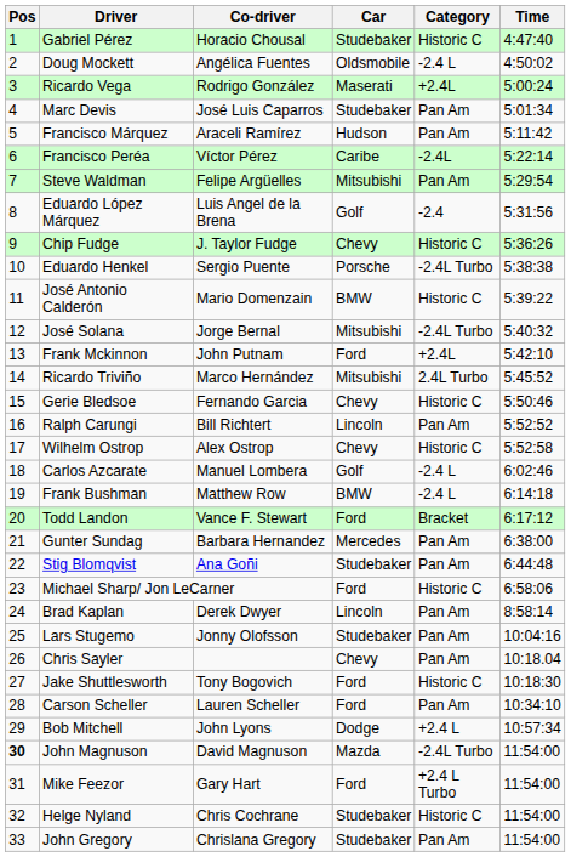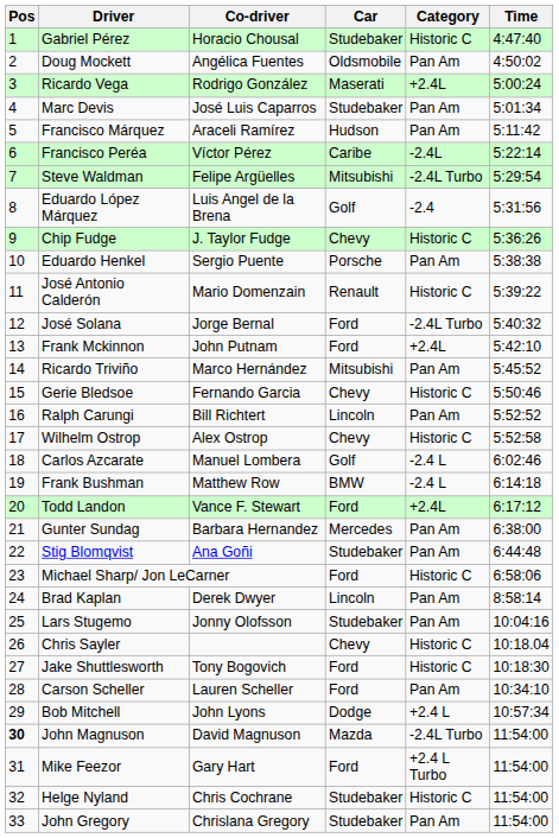 <table class="wikitable">
 <tr>
 <th>Pos</th>
 <th>Driver</th>
 <th>Co-driver</th>
 <th>Car</th>
 <th>Category</th>
 <th>Time</th>
 </tr>
 <tr style="background:#ccffcc;">
 <td>1</td>
 <td> Gabriel Pérez</td>
 <td> Horacio Chousal</td>
 <td>Studebaker</td>
 <td>Historic C</td>
 <td>4:47:40</td>
 </tr>
 <tr>
 <td>2</td>
 <td> Doug Mockett</td>
 <td> Angélica Fuentes</td>
 <td>Oldsmobile</td>
-<td>-2.4 L</td>
+<td>Pan Am</td>
 <td>4:50:02</td>
 </tr>
 <tr style="background:#ccffcc;">
 <td>3</td>
 <td> Ricardo Vega</td>
 <td> Rodrigo González</td>
 <td>Maserati</td>
 <td>+2.4L</td>
 <td>5:00:24</td>
 </tr>
 <tr>
 <td>4</td>
 <td> Marc Devis</td>
 <td> José Luis Caparros</td>
 <td>Studebaker</td>
 <td>Pan Am</td>
 <td>5:01:34</td>
 </tr>
 <tr>
 <td>5</td>
 <td> Francisco Márquez</td>
 <td> Araceli Ramírez</td>
 <td>Hudson</td>
 <td>Pan Am</td>
 <td>5:11:42</td>
 </tr>
 <tr style="background:#ccffcc;">
 <td>6</td>
 <td> Francisco Peréa</td>
 <td> Víctor Pérez</td>
 <td>Caribe</td>
 <td>-2.4L</td>
 <td>5:22:14</td>
 </tr>
 <tr style="background:#ccffcc;">
 <td>7</td>
 <td> Steve Waldman</td>
 <td> Felipe Argüelles</td>
 <td>Mitsubishi</td>
-<td>Pan Am</td>
+<td>-2.4L Turbo</td>
 <td>5:29:54</td>
 </tr>
 <tr>
 <td>8</td>
 <td> Eduardo López Márquez</td>
 <td> Luis Angel de la Brena</td>
 <td>Golf</td>
 <td>-2.4</td>
 <td>5:31:56</td>
 </tr>
 <tr style="background:#ccffcc;">
 <td>9</td>
 <td> Chip Fudge</td>
 <td> J. Taylor Fudge</td>
 <td>Chevy</td>
 <td>Historic C</td>
 <td>5:36:26</td>
 </tr>
 <tr>
 <td>10</td>
 <td> Eduardo Henkel</td>
 <td> Sergio Puente</td>
 <td>Porsche</td>
-<td>-2.4L Turbo</td>
+<td>Pan Am</td>
 <td>5:38:38</td>
 </tr>
 <tr>
 <td>11</td>
 <td> José Antonio Calderón</td>
 <td> Mario Domenzain</td>
-<td>BMW</td>
+<td>Renault</td>
 <td>Historic C</td>
 <td>5:39:22</td>
 </tr>
 <tr>
 <td>12</td>
 <td> José Solana</td>
 <td> Jorge Bernal</td>
-<td>Mitsubishi</td>
+<td>Ford</td>
 <td>-2.4L Turbo</td>
 <td>5:40:32</td>
 </tr>
 <tr>
 <td>13</td>
 <td> Frank Mckinnon</td>
 <td> John Putnam</td>
 <td>Ford</td>
 <td>+2.4L</td>
 <td>5:42:10</td>
 </tr>
 <tr>
 <td>14</td>
 <td> Ricardo Triviño</td>
 <td> Marco Hernández</td>
 <td>Mitsubishi</td>
-<td>2.4L Turbo</td>
+<td>Pan Am</td>
 <td>5:45:52</td>
 </tr>
 <tr>
 <td>15</td>
 <td> Gerie Bledsoe</td>
 <td> Fernando Garcia</td>
 <td>Chevy</td>
 <td>Historic C</td>
 <td>5:50:46</td>
 </tr>
 <tr>
 <td>16</td>
 <td> Ralph Carungi</td>
 <td> Bill Richtert</td>
 <td>Lincoln</td>
 <td>Pan Am</td>
 <td>5:52:52</td>
 </tr>
 <tr>
 <td>17</td>
 <td> Wilhelm Ostrop</td>
 <td> Alex Ostrop</td>
 <td>Chevy</td>
 <td>Historic C</td>
 <td>5:52:58</td>
 </tr>
 <tr>
 <td>18</td>
 <td> Carlos Azcarate</td>
 <td> Manuel Lombera</td>
 <td>Golf</td>
 <td>-2.4 L</td>
 <td>6:02:46</td>
 </tr>
 <tr>
 <td>19</td>
 <td> Frank Bushman</td>
 <td> Matthew Row</td>
 <td>BMW</td>
 <td>-2.4 L</td>
 <td>6:14:18</td>
 </tr>
 <tr style="background:#ccffcc;">
 <td>20</td>
 <td> Todd Landon</td>
 <td> Vance F. Stewart</td>
 <td>Ford</td>
-<td>Bracket</td>
+<td>+2.4L</td>
 <td>6:17:12</td>
 </tr>
 <tr>
 <td>21</td>
 <td> Gunter Sundag</td>
 <td> Barbara Hernandez</td>
 <td>Mercedes</td>
 <td>Pan Am</td>
 <td>6:38:00</td>
 </tr>
 <tr>
 <td>22</td>
 <td> <a href='#'>Stig Blomqvist</a></td>
 <td> <a href='#'>Ana Goñi</a></td>
 <td>Studebaker</td>
 <td>Pan Am</td>
 <td>6:44:48</td>
 </tr>
 <tr>
 <td>23</td>
 <td colspan=2> Michael Sharp/ Jon LeCarner</td>
 <td>Ford</td>
 <td>Historic C</td>
 <td>6:58:06</td>
 </tr>
 <tr>
 <td>24</td>
 <td> Brad Kaplan</td>
 <td> Derek Dwyer</td>
 <td>Lincoln</td>
 <td>Pan Am</td>
 <td>8:58:14</td>
 </tr>
 <tr>
 <td>25</td>
 <td> Lars Stugemo</td>
 <td> Jonny Olofsson</td>
 <td>Studebaker</td>
 <td>Pan Am</td>
 <td>10:04:16</td>
 </tr>
 <tr>
 <td>26</td>
 <td> Chris Sayler</td>
 <td></td>
 <td>Chevy</td>
-<td>Pan Am</td>
+<td>Historic C</td>
 <td>10:18.04</td>
 </tr>
 <tr>
 <td>27</td>
 <td> Jake Shuttlesworth</td>
 <td> Tony Bogovich</td>
 <td>Ford</td>
 <td>Historic C</td>
 <td>10:18:30</td>
 </tr>
 <tr>
 <td>28</td>
 <td> Carson Scheller</td>
 <td> Lauren Scheller</td>
 <td>Ford</td>
 <td>Pan Am</td>
 <td>10:34:10</td>
 </tr>
 <tr>
 <td>29</td>
 <td> Bob Mitchell</td>
 <td> John Lyons</td>
 <td>Dodge</td>
 <td>+2.4 L</td>
 <td>10:57:34</td>
 </tr>
 <tr>
 <td><strong>30</strong></td>
 <td> John Magnuson</td>
 <td> David Magnuson</td>
 <td>Mazda</td>
 <td>-2.4L Turbo</td>
 <td>11:54:00</td>
 </tr>
 <tr>
 <td>31</td>
 <td> Mike Feezor</td>
 <td> Gary Hart</td>
 <td>Ford</td>
 <td>+2.4 L Turbo</td>
 <td>11:54:00</td>
 </tr>
 <tr>
 <td>32</td>
 <td> Helge Nyland</td>
 <td> Chris Cochrane</td>
 <td>Studebaker</td>
 <td>Historic C</td>
 <td>11:54:00</td>
 </tr>
 <tr>
 <td>33</td>
 <td> John Gregory</td>
 <td> Chrislana Gregory</td>
 <td>Studebaker</td>
 <td>Pan Am</td>
 <td>11:54:00</td>
 </tr>
 </table>
